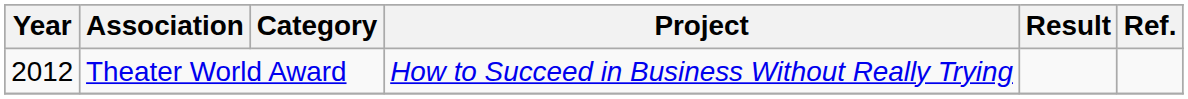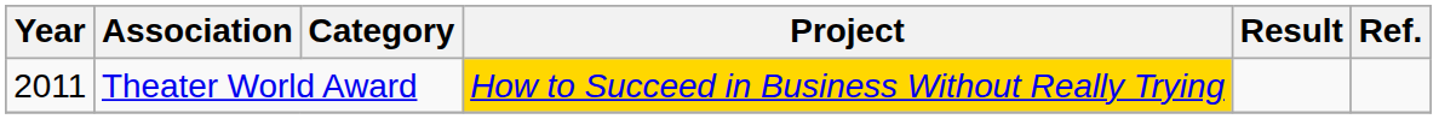 <table class="wikitable">
 <tr>
 <th scope="col">Year</th>
 <th scope="col">Association</th>
 <th scope="col">Category</th>
 <th scope="col">Project</th>
 <th scope="col">Result</th>
 <th class="unsortable">Ref.</th>
 </tr>
 <tr>
-<td>2012</td>
+<td>2011</td>
 <td colspan=2><a href='#'>Theater World Award</a></td>
-<td><em><a href='#'>How to Succeed in Business Without Really Trying</a></em></td>
+<td style="background: gold;"><em><a href='#'>How to Succeed in Business Without Really Trying</a></em></td>
 <td></td>
 <td></td>
 </tr>
 <tr>
 </tr>
 </table>
